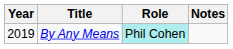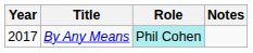 <table class="wikitable">
 <tr>
 <th>Year</th>
 <th>Title</th>
 <th>Role</th>
 <th>Notes</th>
 </tr>
 <tr>
-<td>2019</td>
+<td>2017</td>
 <td><em><a href='#'>By Any Means</a></em></td>
 <td style="background: paleturquoise;">Phil Cohen</td>
 <td></td>
 </tr>
 </table>
